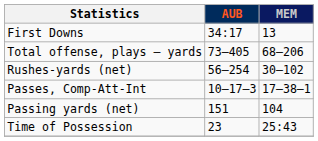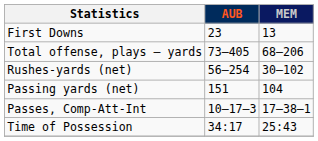 <table class="wikitable">
 <tr>
 <th>Statistics</th>
 <th style="background:#002b5c; color:#ff571f">AUB</th>
 <th style="background:#0a1961; color:#cbcbcb">MEM</th>
 </tr>
 <tr>
 <td>First Downs</td>
-<td>34:17</td>
+<td>23</td>
 <td>13</td>
 </tr>
 <tr>
 <td>Total offense, plays – yards</td>
 <td>73–405</td>
 <td>68–206</td>
 </tr>
 <tr>
 <td>Rushes-yards (net)</td>
 <td>56–254</td>
 <td>30–102</td>
 </tr>
 <tr>
+<td>Passing yards (net)</td>
+<td>151</td>
+<td>104</td>
+</tr>
+<tr>
 <td>Passes, Comp-Att-Int</td>
 <td>10–17–3</td>
 <td>17–38–1</td>
 </tr>
 <tr>
-<td>Passing yards (net)</td>
-<td>151</td>
-<td>104</td>
-</tr>
-<tr>
 <td>Time of Possession</td>
-<td>23</td>
+<td>34:17</td>
 <td>25:43</td>
 </tr>
 <tr>
 </tr>
 </table>
